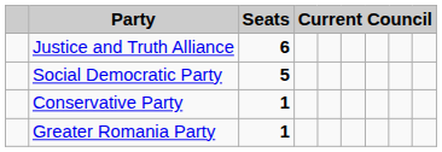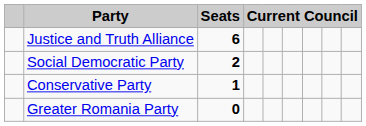 <table class="wikitable">
 <tr>
 <th style="background:#ccc">   </th>
 <th style="background:#ccc">Party</th>
 <th style="background:#ccc">Seats</th>
 <th style="background:#ccc" colspan="9">Current Council</th>
 </tr>
 <tr>
 <td>  </td>
 <td><a href='#'>Justice and Truth Alliance</a></td>
 <td style="text-align: right"><strong>6</strong></td>
 <td>  </td>
 <td>  </td>
 <td>  </td>
 <td>  </td>
 <td>  </td>
 <td>  </td>
 </tr>
 <tr>
 <td>  </td>
 <td><a href='#'>Social Democratic Party</a></td>
-<td style="text-align: right"><strong>5</strong></td>
+<td style="text-align: right"><strong>2</strong></td>
 <td>  </td>
 <td>  </td>
 <td>  </td>
 <td>  </td>
 <td>  </td>
 <td> </td>
 </tr>
 <tr>
 <td>  </td>
 <td><a href='#'>Conservative Party</a></td>
 <td style="text-align: right"><strong>1</strong></td>
 <td>  </td>
 <td> </td>
 <td> </td>
 <td> </td>
 <td> </td>
 <td> </td>
 </tr>
 <tr>
 <td>  </td>
 <td><a href='#'>Greater Romania Party</a></td>
-<td style="text-align: right"><strong>1</strong></td>
+<td style="text-align: right"><strong>0</strong></td>
 <td>  </td>
 <td> </td>
 <td> </td>
 <td> </td>
 <td> </td>
 <td> </td>
 </tr>
 </table>
